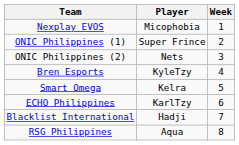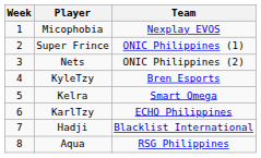 <table class="wikitable" style="text-align: center;">
 <tr>
+<th>Week</th>
+<th>Player</th>
 <th>Team</th>
-<th>Player</th>
-<th>Week</th>
 </tr>
 <tr>
+<td>1</td>
+<td>Micophobia</td>
 <td><a href='#'>Nexplay EVOS</a></td>
-<td>Micophobia</td>
-<td>1</td>
 </tr>
 <tr>
+<td>2</td>
+<td>Super Frince</td>
 <td><a href='#'>ONIC Philippines</a> (1)</td>
-<td>Super Frince</td>
-<td>2</td>
 </tr>
 <tr>
+<td>3</td>
+<td>Nets</td>
 <td>ONIC Philippines (2)</td>
-<td>Nets</td>
-<td>3</td>
 </tr>
 <tr>
+<td>4</td>
+<td>KyleTzy</td>
 <td> <a href='#'>Bren Esports</a></td>
-<td>KyleTzy</td>
-<td>4</td>
 </tr>
 <tr>
+<td>5</td>
+<td>Kelra</td>
 <td><a href='#'>Smart Omega</a></td>
-<td>Kelra</td>
-<td>5</td>
 </tr>
 <tr>
+<td>6</td>
+<td>KarlTzy</td>
 <td> <a href='#'>ECHO Philippines</a></td>
-<td>KarlTzy</td>
-<td>6</td>
 </tr>
 <tr>
+<td>7</td>
+<td>Hadji</td>
 <td> <a href='#'>Blacklist International</a></td>
-<td>Hadji</td>
-<td>7</td>
 </tr>
 <tr>
+<td>8</td>
+<td>Aqua</td>
 <td><a href='#'>RSG Philippines</a></td>
-<td>Aqua</td>
-<td>8</td>
 </tr>
 </table>
